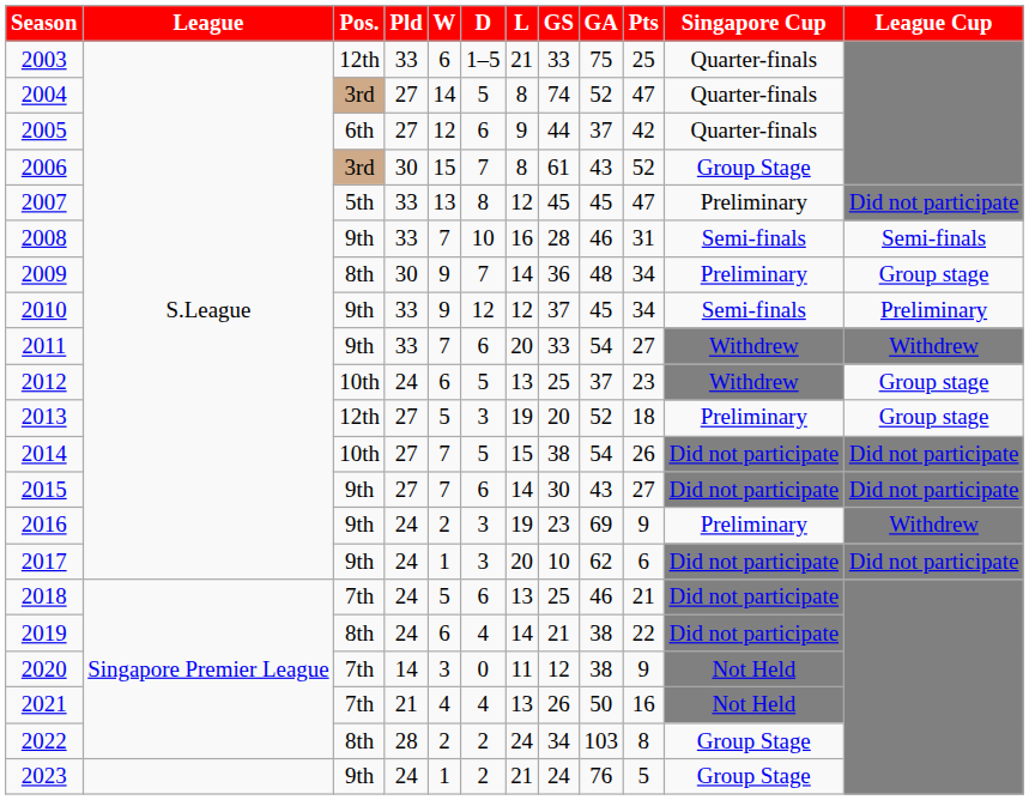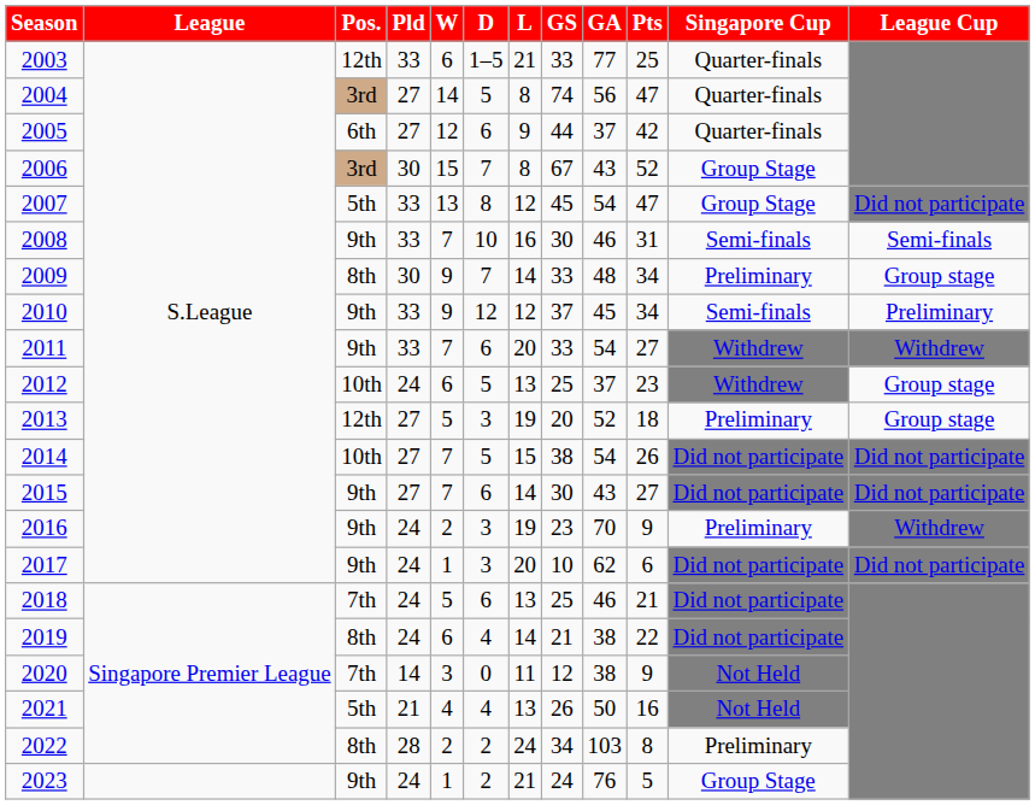 <table class="wikitable mw-collapsible" style="text-align: center">
 <tr style="background:#efefef;">
 <th style="background-color:red; color:white;">Season</th>
 <th style="background-color:red; color:white;">League</th>
 <th style="background-color:red; color:white;">Pos.</th>
 <th style="background-color:red; color:white;">Pld</th>
 <th style="background-color:red; color:white;">W</th>
 <th style="background-color:red; color:white;">D</th>
 <th style="background-color:red; color:white;">L</th>
 <th style="background-color:red; color:white;">GS</th>
 <th style="background-color:red; color:white;">GA</th>
 <th style="background-color:red; color:white;">Pts</th>
 <th style="background-color:red; color:white;">Singapore Cup</th>
 <th style="background-color:red; color:white;">League Cup</th>
 </tr>
 <tr>
 <td><a href='#'>2003</a></td>
 <td rowspan="15">S.League</td>
 <td>12th</td>
 <td>33</td>
 <td>6</td>
 <td>1–5</td>
 <td>21</td>
 <td>33</td>
-<td>75</td>
+<td>77</td>
 <td>25</td>
 <td>Quarter-finals</td>
 <td rowspan="4" bgcolor=grey></td>
 </tr>
 <tr>
 <td><a href='#'>2004</a></td>
 <td style="background:#cfaa88;">3rd</td>
 <td>27</td>
 <td>14</td>
 <td>5</td>
 <td>8</td>
 <td>74</td>
-<td>52</td>
+<td>56</td>
 <td>47</td>
 <td>Quarter-finals</td>
 </tr>
 <tr>
 <td><a href='#'>2005</a></td>
 <td>6th</td>
 <td>27</td>
 <td>12</td>
 <td>6</td>
 <td>9</td>
 <td>44</td>
 <td>37</td>
 <td>42</td>
 <td>Quarter-finals</td>
 </tr>
 <tr>
 <td><a href='#'>2006</a></td>
 <td style="background:#cfaa88;">3rd</td>
 <td>30</td>
 <td>15</td>
 <td>7</td>
 <td>8</td>
-<td>61</td>
+<td>67</td>
 <td>43</td>
 <td>52</td>
 <td><a href='#'>Group Stage</a></td>
 </tr>
 <tr>
 <td><a href='#'>2007</a></td>
 <td>5th</td>
 <td>33</td>
 <td>13</td>
 <td>8</td>
 <td>12</td>
 <td>45</td>
-<td>45</td>
+<td>54</td>
 <td>47</td>
-<td>Preliminary</td>
+<td><a href='#'>Group Stage</a></td>
 <td style="background:gray;"><a href='#'>Did not participate</a></td>
 </tr>
 <tr>
 <td><a href='#'>2008</a></td>
 <td>9th</td>
 <td>33</td>
 <td>7</td>
 <td>10</td>
 <td>16</td>
-<td>28</td>
+<td>30</td>
 <td>46</td>
 <td>31</td>
 <td><a href='#'>Semi-finals</a></td>
 <td><a href='#'>Semi-finals</a></td>
 </tr>
 <tr>
 <td><a href='#'>2009</a></td>
 <td>8th</td>
 <td>30</td>
 <td>9</td>
 <td>7</td>
 <td>14</td>
-<td>36</td>
+<td>33</td>
 <td>48</td>
 <td>34</td>
 <td><a href='#'>Preliminary</a></td>
 <td><a href='#'>Group stage</a></td>
 </tr>
 <tr>
 <td><a href='#'>2010</a></td>
 <td>9th</td>
 <td>33</td>
 <td>9</td>
 <td>12</td>
 <td>12</td>
 <td>37</td>
 <td>45</td>
 <td>34</td>
 <td><a href='#'>Semi-finals</a></td>
 <td><a href='#'>Preliminary</a></td>
 </tr>
 <tr>
 <td><a href='#'>2011</a></td>
 <td>9th</td>
 <td>33</td>
 <td>7</td>
 <td>6</td>
 <td>20</td>
 <td>33</td>
 <td>54</td>
 <td>27</td>
 <td style="background:gray;"><a href='#'>Withdrew</a></td>
 <td style="background:gray;"><a href='#'>Withdrew</a></td>
 </tr>
 <tr>
 <td><a href='#'>2012</a></td>
 <td>10th</td>
 <td>24</td>
 <td>6</td>
 <td>5</td>
 <td>13</td>
 <td>25</td>
 <td>37</td>
 <td>23</td>
 <td style="background:gray;"><a href='#'>Withdrew</a></td>
 <td><a href='#'>Group stage</a></td>
 </tr>
 <tr>
 <td><a href='#'>2013</a></td>
 <td>12th</td>
 <td>27</td>
 <td>5</td>
 <td>3</td>
 <td>19</td>
 <td>20</td>
 <td>52</td>
 <td>18</td>
 <td><a href='#'>Preliminary</a></td>
 <td><a href='#'>Group stage</a></td>
 </tr>
 <tr>
 <td><a href='#'>2014</a></td>
 <td>10th</td>
 <td>27</td>
 <td>7</td>
 <td>5</td>
 <td>15</td>
 <td>38</td>
 <td>54</td>
 <td>26</td>
 <td style="background:gray;"><a href='#'>Did not participate</a></td>
 <td style="background:gray;"><a href='#'>Did not participate</a></td>
 </tr>
 <tr>
 <td><a href='#'>2015</a></td>
 <td>9th</td>
 <td>27</td>
 <td>7</td>
 <td>6</td>
 <td>14</td>
 <td>30</td>
 <td>43</td>
 <td>27</td>
 <td style="background:gray;"><a href='#'>Did not participate</a></td>
 <td style="background:gray;"><a href='#'>Did not participate</a></td>
 </tr>
 <tr>
 <td><a href='#'>2016</a></td>
 <td>9th</td>
 <td>24</td>
 <td>2</td>
 <td>3</td>
 <td>19</td>
 <td>23</td>
-<td>69</td>
+<td>70</td>
 <td>9</td>
 <td><a href='#'>Preliminary</a></td>
 <td style="background:gray;"><a href='#'>Withdrew</a></td>
 </tr>
 <tr>
 <td><a href='#'>2017</a></td>
 <td>9th</td>
 <td>24</td>
 <td>1</td>
 <td>3</td>
 <td>20</td>
 <td>10</td>
 <td>62</td>
 <td>6</td>
 <td style="background:gray;"><a href='#'>Did not participate</a></td>
 <td style="background:gray;"><a href='#'>Did not participate</a></td>
 </tr>
 <tr>
 <td><a href='#'>2018</a></td>
 <td rowspan="5"><a href='#'>Singapore Premier League</a></td>
 <td>7th</td>
 <td>24</td>
 <td>5</td>
 <td>6</td>
 <td>13</td>
 <td>25</td>
 <td>46</td>
 <td>21</td>
 <td style="background:gray;"><a href='#'>Did not participate</a></td>
 <td rowspan="6" style="background:gray;"></td>
 </tr>
 <tr>
 <td><a href='#'>2019</a></td>
 <td>8th</td>
 <td>24</td>
 <td>6</td>
 <td>4</td>
 <td>14</td>
 <td>21</td>
 <td>38</td>
 <td>22</td>
 <td style="background:gray;"><a href='#'>Did not participate</a></td>
 </tr>
 <tr>
 <td><a href='#'>2020</a></td>
 <td>7th</td>
 <td>14</td>
 <td>3</td>
 <td>0</td>
 <td>11</td>
 <td>12</td>
 <td>38</td>
 <td>9</td>
 <td style="background:gray;"><a href='#'>Not Held</a></td>
 </tr>
 <tr>
 <td><a href='#'>2021</a></td>
-<td>7th</td>
+<td>5th</td>
 <td>21</td>
 <td>4</td>
 <td>4</td>
 <td>13</td>
 <td>26</td>
 <td>50</td>
 <td>16</td>
 <td style="background:gray;"><a href='#'>Not Held</a></td>
 </tr>
 <tr>
 <td><a href='#'>2022</a></td>
 <td>8th</td>
 <td>28</td>
 <td>2</td>
 <td>2</td>
 <td>24</td>
 <td>34</td>
 <td>103</td>
 <td>8</td>
-<td><a href='#'>Group Stage</a></td>
+<td>Preliminary</td>
 </tr>
 <tr>
 <td><a href='#'>2023</a></td>
 <td></td>
 <td>9th</td>
 <td>24</td>
 <td>1</td>
 <td>2</td>
 <td>21</td>
 <td>24</td>
 <td>76</td>
 <td>5</td>
 <td><a href='#'>Group Stage</a></td>
 </tr>
 </table>
